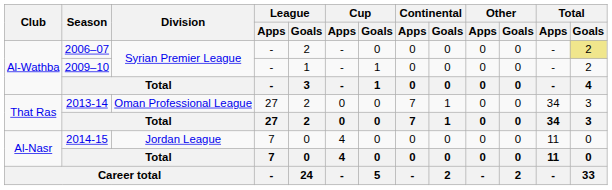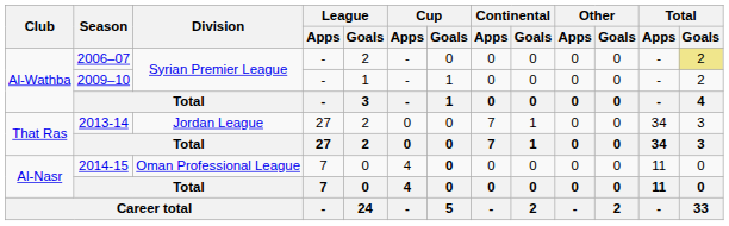 <table class="wikitable" style="text-align: center;">
 <tr>
 <th rowspan="2">Club</th>
 <th rowspan="2">Season</th>
 <th rowspan="2">Division</th>
 <th colspan="2">League</th>
 <th colspan="2">Cup</th>
 <th colspan="2">Continental</th>
 <th colspan="2">Other</th>
 <th colspan="2">Total</th>
 </tr>
 <tr>
 <th>Apps</th>
 <th>Goals</th>
 <th>Apps</th>
 <th>Goals</th>
 <th>Apps</th>
 <th>Goals</th>
 <th>Apps</th>
 <th>Goals</th>
 <th>Apps</th>
 <th>Goals</th>
 </tr>
 <tr>
 <td rowspan="3"><a href='#'>Al-Wathba</a></td>
 <td><a href='#'>2006–07</a></td>
 <td rowspan="2"><a href='#'>Syrian Premier League</a></td>
 <td>-</td>
 <td>2</td>
 <td>-</td>
 <td>0</td>
 <td>0</td>
 <td>0</td>
 <td>0</td>
 <td>0</td>
 <td>-</td>
 <td style="background: khaki;">2</td>
 </tr>
 <tr>
 <td><a href='#'>2009–10</a></td>
 <td>-</td>
 <td>1</td>
 <td>-</td>
 <td>1</td>
 <td>0</td>
 <td>0</td>
 <td>0</td>
 <td>0</td>
 <td>-</td>
 <td>2</td>
 </tr>
 <tr>
 <th colspan="2">Total</th>
 <th>-</th>
 <th>3</th>
 <th>-</th>
 <th>1</th>
 <th>0</th>
 <th>0</th>
 <th>0</th>
 <th>0</th>
 <th>-</th>
 <th>4</th>
 </tr>
 <tr>
 <td rowspan="2"><a href='#'>That Ras</a></td>
 <td><a href='#'>2013-14</a></td>
-<td rowspan="1"><a href='#'>Oman Professional League</a></td>
+<td rowspan="1"><a href='#'>Jordan League</a></td>
 <td>27</td>
 <td>2</td>
 <td>0</td>
 <td>0</td>
 <td>7</td>
 <td>1</td>
 <td>0</td>
 <td>0</td>
 <td>34</td>
 <td>3</td>
 </tr>
 <tr>
 <th colspan="2">Total</th>
 <th>27</th>
 <th>2</th>
 <th>0</th>
 <th>0</th>
 <th>7</th>
 <th>1</th>
 <th>0</th>
 <th>0</th>
 <th>34</th>
 <th>3</th>
 </tr>
 <tr>
 <td rowspan="2"><a href='#'>Al-Nasr</a></td>
 <td><a href='#'>2014-15</a></td>
-<td rowspan="1"><a href='#'>Jordan League</a></td>
+<td rowspan="1"><a href='#'>Oman Professional League</a></td>
 <td>7</td>
 <td>0</td>
 <td>4</td>
-<td>0</td>
+<td><strong>0</strong></td>
 <td>0</td>
 <td>0</td>
 <td>0</td>
 <td>0</td>
 <td>11</td>
 <td>0</td>
 </tr>
 <tr>
 <th colspan="2">Total</th>
 <th>7</th>
 <th>0</th>
 <th>4</th>
 <th>0</th>
 <th>0</th>
 <th>0</th>
 <th>0</th>
 <th>0</th>
 <th>11</th>
 <th>0</th>
 </tr>
 <tr>
 <th colspan="3">Career total</th>
 <th>-</th>
 <th>24</th>
 <th>-</th>
 <th>5</th>
 <th>-</th>
 <th>2</th>
 <th>-</th>
 <th>2</th>
 <th>-</th>
 <th>33</th>
 </tr>
 </table>
